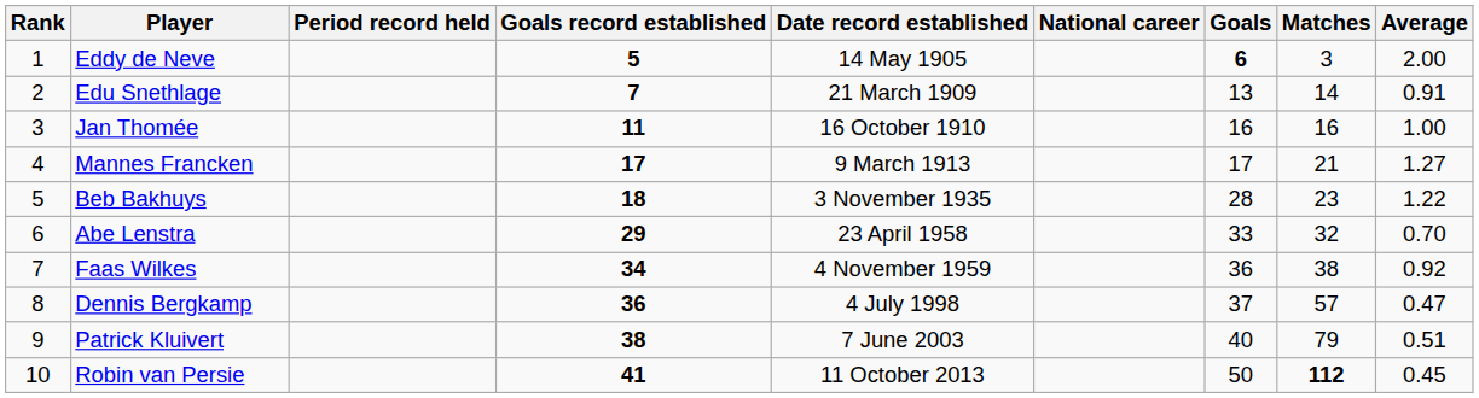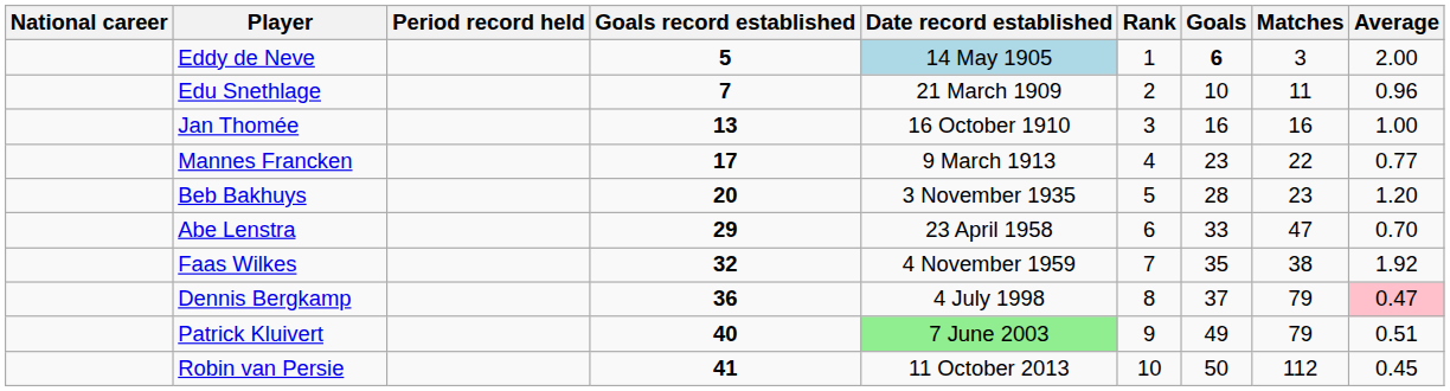 <table class="wikitable sortable" style="text-align:center;">
 <tr>
-<th>Rank</th>
+<th>National career</th>
 <th style="width:150px;">Player</th>
 <th>Period record held</th>
 <th>Goals record established</th>
 <th>Date record established</th>
-<th>National career</th>
+<th>Rank</th>
 <th>Goals</th>
 <th>Matches</th>
 <th>Average</th>
 </tr>
 <tr>
-<td>1</td>
+<td></td>
 <td align=left><a href='#'>Eddy de Neve</a></td>
 <td></td>
 <td><strong>5</strong></td>
-<td>14 May 1905</td>
-<td></td>
+<td style="background: lightblue;">14 May 1905</td>
+<td>1</td>
 <td><strong>6</strong></td>
 <td>3</td>
 <td>2.00</td>
 </tr>
 <tr>
-<td>2</td>
+<td></td>
 <td align=left><a href='#'>Edu Snethlage</a></td>
 <td></td>
 <td><strong>7</strong></td>
 <td>21 March 1909</td>
-<td></td>
-<td>13</td>
-<td>14</td>
-<td>0.91</td>
+<td>2</td>
+<td>10</td>
+<td>11</td>
+<td>0.96</td>
 </tr>
 <tr>
-<td>3</td>
+<td></td>
 <td align=left><a href='#'>Jan Thomée</a></td>
 <td></td>
-<td><strong>11</strong></td>
+<td><strong>13</strong></td>
 <td>16 October 1910</td>
-<td></td>
+<td>3</td>
 <td>16</td>
 <td>16</td>
 <td>1.00</td>
 </tr>
 <tr>
-<td>4</td>
+<td></td>
 <td align=left><a href='#'>Mannes Francken</a></td>
 <td></td>
 <td><strong>17</strong></td>
 <td>9 March 1913</td>
-<td></td>
-<td>17</td>
-<td>21</td>
-<td>1.27</td>
+<td>4</td>
+<td>23</td>
+<td>22</td>
+<td>0.77</td>
 </tr>
 <tr>
-<td>5</td>
+<td></td>
 <td align=left><a href='#'>Beb Bakhuys</a></td>
 <td></td>
-<td><strong>18</strong></td>
+<td><strong>20</strong></td>
 <td>3 November 1935</td>
-<td></td>
+<td>5</td>
 <td>28</td>
 <td>23</td>
-<td>1.22</td>
+<td>1.20</td>
 </tr>
 <tr>
-<td>6</td>
+<td></td>
 <td align=left><a href='#'>Abe Lenstra</a></td>
 <td></td>
 <td><strong>29</strong></td>
 <td>23 April 1958</td>
-<td></td>
+<td>6</td>
 <td>33</td>
-<td>32</td>
+<td>47</td>
 <td>0.70</td>
 </tr>
 <tr>
-<td>7</td>
+<td></td>
 <td align=left><a href='#'>Faas Wilkes</a></td>
 <td></td>
-<td><strong>34</strong></td>
+<td><strong>32</strong></td>
 <td>4 November 1959</td>
-<td></td>
-<td>36</td>
+<td>7</td>
+<td>35</td>
 <td>38</td>
-<td>0.92</td>
+<td>1.92</td>
 </tr>
 <tr>
-<td>8</td>
+<td></td>
 <td align=left><a href='#'>Dennis Bergkamp</a></td>
 <td></td>
 <td><strong>36</strong></td>
 <td>4 July 1998</td>
-<td></td>
+<td>8</td>
 <td>37</td>
-<td>57</td>
-<td>0.47</td>
+<td>79</td>
+<td style="background: pink;">0.47</td>
 </tr>
 <tr>
-<td>9</td>
+<td></td>
 <td align=left><a href='#'>Patrick Kluivert</a></td>
 <td></td>
-<td><strong>38</strong></td>
-<td>7 June 2003</td>
-<td></td>
-<td>40</td>
+<td><strong>40</strong></td>
+<td style="background: lightgreen;">7 June 2003</td>
+<td>9</td>
+<td>49</td>
 <td>79</td>
 <td>0.51</td>
 </tr>
 <tr>
-<td>10</td>
+<td></td>
 <td align=left><a href='#'>Robin van Persie</a></td>
 <td></td>
 <td><strong>41</strong></td>
 <td>11 October 2013</td>
-<td></td>
+<td>10</td>
 <td>50</td>
-<td><strong>112</strong></td>
+<td>112</td>
 <td>0.45</td>
 </tr>
 </table>
